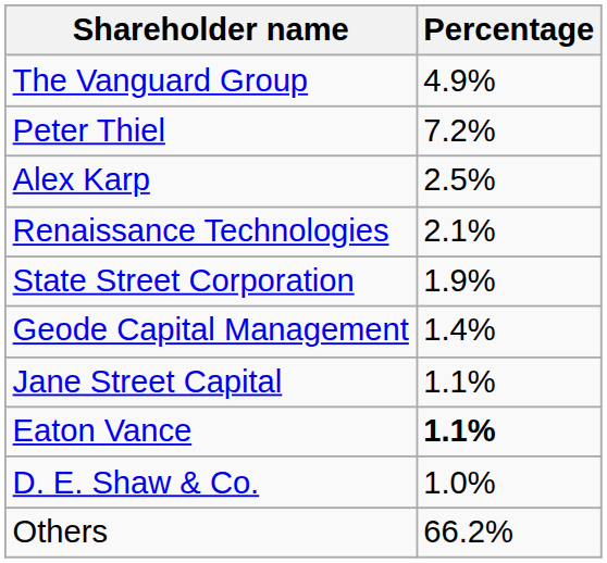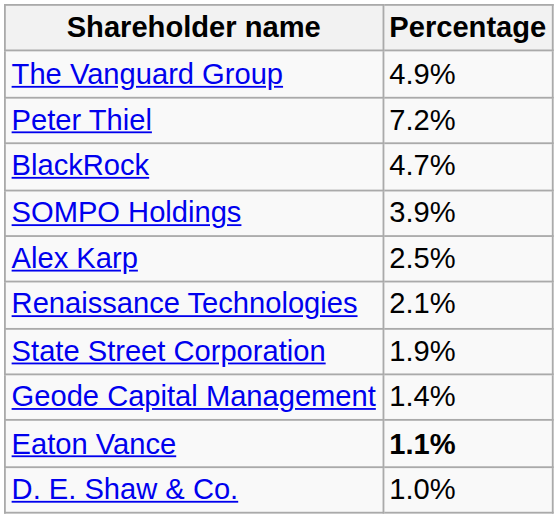 <table class="wikitable sortable">
 <tr>
 <th>Shareholder name</th>
 <th>Percentage</th>
 </tr>
 <tr>
 <td><a href='#'>The Vanguard Group</a></td>
 <td>4.9%</td>
 </tr>
 <tr>
 <td><a href='#'>Peter Thiel</a></td>
 <td>7.2%</td>
+</tr>
+<tr>
+<td><a href='#'>BlackRock</a></td>
+<td>4.7%</td>
+</tr>
+<tr>
+<td><a href='#'>SOMPO Holdings</a></td>
+<td>3.9%</td>
 </tr>
 <tr>
 <td><a href='#'>Alex Karp</a></td>
 <td>2.5%</td>
 </tr>
 <tr>
 <td><a href='#'>Renaissance Technologies</a></td>
 <td>2.1%</td>
 </tr>
 <tr>
 <td><a href='#'>State Street Corporation</a></td>
 <td>1.9%</td>
 </tr>
 <tr>
 <td><a href='#'>Geode Capital Management</a></td>
 <td>1.4%</td>
 </tr>
 <tr>
-<td><a href='#'>Jane Street Capital</a></td>
-<td>1.1%</td>
-</tr>
-<tr>
 <td><a href='#'>Eaton Vance</a></td>
 <td><strong>1.1%</strong></td>
 </tr>
 <tr>
 <td><a href='#'>D. E. Shaw & Co.</a></td>
 <td>1.0%</td>
 </tr>
-<tr>
-<td>Others</td>
-<td>66.2%</td>
-</tr>
 </table>
